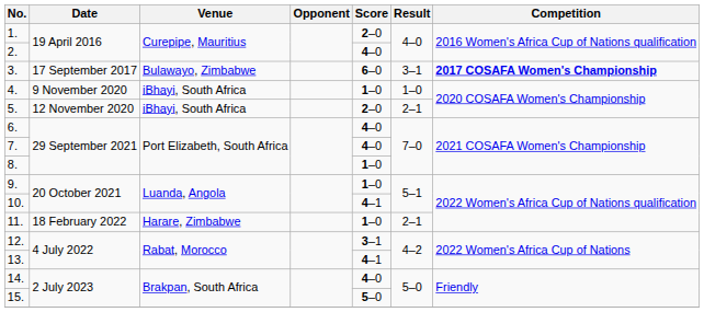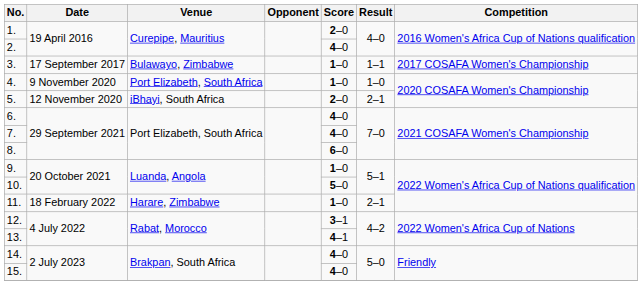 <table class="wikitable">
 <tr>
 <th>No.</th>
 <th>Date</th>
 <th>Venue</th>
 <th>Opponent</th>
 <th>Score</th>
 <th>Result</th>
 <th>Competition</th>
 </tr>
 <tr>
 <td>1.</td>
 <td rowspan=2>19 April 2016</td>
 <td rowspan=2><a href='#'>Curepipe</a>, <a href='#'>Mauritius</a></td>
 <td rowspan=2></td>
 <td align=center><strong>2</strong>–0</td>
 <td rowspan=2 align=center>4–0</td>
 <td rowspan=2><a href='#'>2016 Women's Africa Cup of Nations qualification</a></td>
 </tr>
 <tr>
 <td>2.</td>
 <td align=center><strong>4</strong>–0</td>
 </tr>
 <tr>
 <td>3.</td>
 <td>17 September 2017</td>
 <td><a href='#'>Bulawayo</a>, <a href='#'>Zimbabwe</a></td>
 <td></td>
-<td align=center><strong>6</strong>–0</td>
-<td align=center>3–1</td>
-<td><strong><a href='#'>2017 COSAFA Women's Championship</a></strong></td>
+<td align=center><strong>1</strong>–0</td>
+<td align=center>1–1</td>
+<td><a href='#'>2017 COSAFA Women's Championship</a></td>
 </tr>
 <tr>
 <td>4.</td>
 <td>9 November 2020</td>
-<td><a href='#'>iBhayi</a>, South Africa</td>
+<td><a href='#'>Port Elizabeth</a>, <a href='#'>South Africa</a></td>
 <td></td>
 <td align=center><strong>1</strong>–0</td>
 <td align=center>1–0</td>
 <td rowspan=2><a href='#'>2020 COSAFA Women's Championship</a></td>
 </tr>
 <tr>
 <td>5.</td>
 <td>12 November 2020</td>
 <td><a href='#'>iBhayi</a>, South Africa</td>
 <td></td>
 <td align=center><strong>2</strong>–0</td>
 <td align=center>2–1</td>
 </tr>
 <tr>
 <td>6.</td>
 <td rowspan=3>29 September 2021</td>
 <td rowspan=3>Port Elizabeth, South Africa</td>
 <td rowspan=3></td>
 <td align=center><strong>4</strong>–0</td>
 <td rowspan=3 align=center>7–0</td>
 <td rowspan=3><a href='#'>2021 COSAFA Women's Championship</a></td>
 </tr>
 <tr>
 <td>7.</td>
 <td align=center><strong>4</strong>–0</td>
 </tr>
 <tr>
 <td>8.</td>
-<td align=center><strong>1</strong>–0</td>
+<td align=center><strong>6</strong>–0</td>
 </tr>
 <tr>
 <td>9.</td>
 <td rowspan=2>20 October 2021</td>
 <td rowspan=2><a href='#'>Luanda</a>, <a href='#'>Angola</a></td>
 <td rowspan=2></td>
 <td align=center><strong>1</strong>–0</td>
 <td rowspan=2 align=center>5–1</td>
 <td rowspan=3><a href='#'>2022 Women's Africa Cup of Nations qualification</a></td>
 </tr>
 <tr>
 <td>10.</td>
-<td align=center><strong>4</strong>–1</td>
+<td align=center><strong>5</strong>–0</td>
 </tr>
 <tr>
 <td>11.</td>
 <td>18 February 2022</td>
 <td><a href='#'>Harare</a>, <a href='#'>Zimbabwe</a></td>
 <td></td>
 <td align=center><strong>1</strong>–0</td>
 <td align=center>2–1</td>
 </tr>
 <tr>
 <td>12.</td>
 <td rowspan=2>4 July 2022</td>
 <td rowspan=2><a href='#'>Rabat</a>, <a href='#'>Morocco</a></td>
 <td rowspan=2></td>
 <td align=center><strong>3</strong>–1</td>
 <td rowspan=2 align=center>4–2</td>
 <td rowspan=2><a href='#'>2022 Women's Africa Cup of Nations</a></td>
 </tr>
 <tr>
 <td>13.</td>
 <td align=center><strong>4</strong>–1</td>
 </tr>
 <tr>
 <td>14.</td>
 <td rowspan=2>2 July 2023</td>
 <td rowspan=2><a href='#'>Brakpan</a>, South Africa</td>
 <td rowspan=2></td>
 <td align=center><strong>4</strong>–0</td>
 <td rowspan=2 align=center>5–0</td>
 <td rowspan=2><a href='#'>Friendly</a></td>
 </tr>
 <tr>
 <td>15.</td>
-<td align=center><strong>5</strong>–0</td>
+<td align=center><strong>4</strong>–0</td>
 </tr>
 <tr>
 </tr>
 </table>
